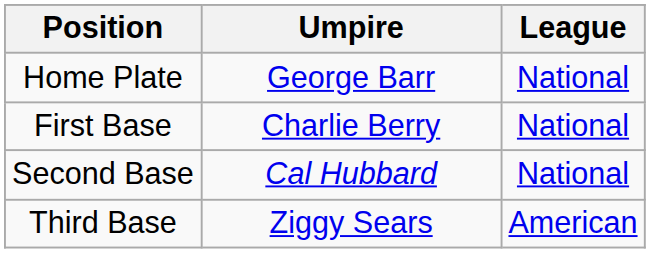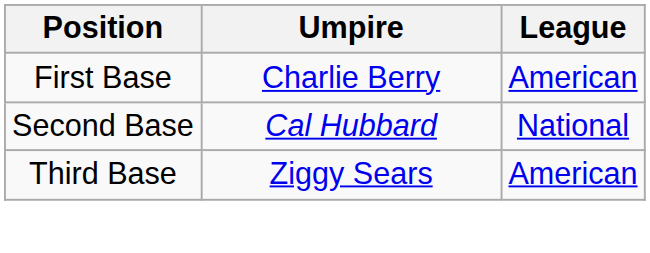 <table class="wikitable" style="font-size: 100%; text-align:center;">
 <tr>
 <th>Position</th>
 <th width="150">Umpire</th>
 <th>League</th>
 </tr>
 <tr>
-<td>Home Plate</td>
-<td><a href='#'>George Barr</a></td>
-<td><a href='#'>National</a></td>
-</tr>
-<tr>
 <td>First Base</td>
 <td><a href='#'>Charlie Berry</a></td>
-<td><a href='#'>National</a></td>
+<td><a href='#'>American</a></td>
 </tr>
 <tr>
 <td>Second Base</td>
 <td><em><a href='#'>Cal Hubbard</a></em></td>
 <td><a href='#'>National</a></td>
 </tr>
 <tr>
 <td>Third Base</td>
 <td><a href='#'>Ziggy Sears</a></td>
 <td><a href='#'>American</a></td>
 </tr>
 </table>
